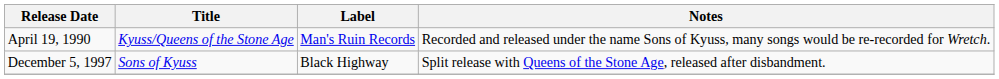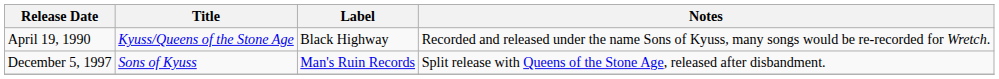 <table class="wikitable" style="font-size: 95%;">
 <tr>
 <th>Release Date</th>
 <th>Title</th>
 <th>Label</th>
 <th>Notes</th>
 </tr>
 <tr>
 <td>April 19, 1990</td>
 <td><em><a href='#'>Kyuss/Queens of the Stone Age</a></em></td>
-<td><a href='#'>Man's Ruin Records</a></td>
+<td>Black Highway</td>
 <td>Recorded and released under the name Sons of Kyuss, many songs would be re-recorded for <em>Wretch</em>.</td>
 </tr>
 <tr>
 <td>December 5, 1997</td>
 <td><em><a href='#'>Sons of Kyuss</a></em></td>
-<td>Black Highway</td>
+<td><a href='#'>Man's Ruin Records</a></td>
 <td>Split release with <a href='#'>Queens of the Stone Age</a>, released after disbandment.</td>
 </tr>
 <tr>
 </tr>
 </table>
